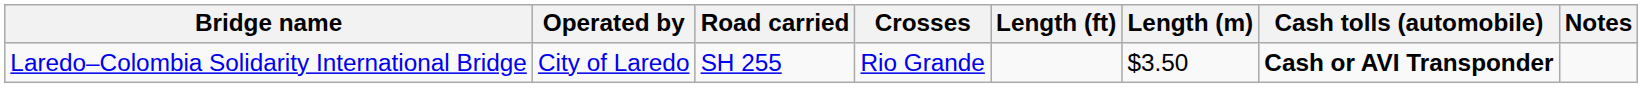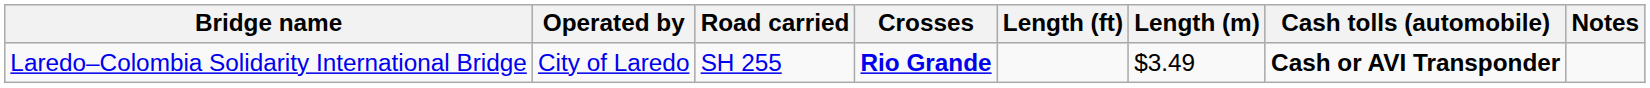 <table class=wikitable>
 <tr>
 <th scope=col>Bridge name</th>
 <th scope=col>Operated by</th>
 <th scope=col>Road carried</th>
 <th scope=col>Crosses</th>
 <th scope=col>Length (ft)</th>
 <th scope=col>Length (m)</th>
 <th scope=col>Cash tolls (automobile)</th>
 <th scope=col>Notes</th>
 </tr>
 <tr>
 <td><a href='#'>Laredo–Colombia Solidarity International Bridge</a></td>
 <td><a href='#'>City of Laredo</a></td>
 <td><a href='#'>SH 255</a></td>
-<td><a href='#'>Rio Grande</a></td>
+<td><strong><a href='#'>Rio Grande</a></strong></td>
 <td></td>
-<td>$3.50</td>
+<td>$3.49</td>
 <td><strong>Cash or AVI Transponder</strong></td>
 </tr>
 </table>
